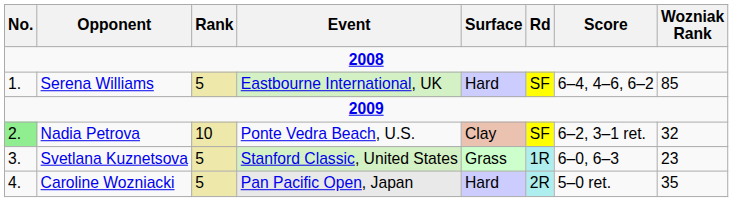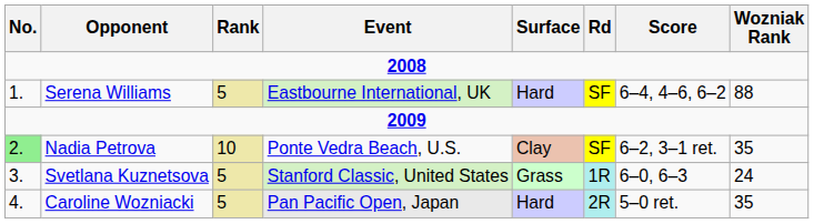 <table class="wikitable">
 <tr>
 <th>No.</th>
 <th>Opponent</th>
 <th>Rank</th>
 <th>Event</th>
 <th>Surface</th>
 <th>Rd</th>
 <th class="unsortable">Score</th>
 <th>Wozniak<br>Rank</th>
 </tr>
 <tr>
 <td colspan=9 style="text-align:center;"><strong><a href='#'>2008</a></strong></td>
 </tr>
 <tr>
 <td>1.</td>
 <td> <a href='#'>Serena Williams</a></td>
 <td style="background:#eee8aa;">5</td>
 <td style="background:#d4f1c5;"><a href='#'>Eastbourne International</a>, UK</td>
 <td style="background:#ccf;">Hard</td>
 <td style="background:yellow;">SF</td>
 <td>6–4, 4–6, 6–2</td>
-<td>85</td>
+<td>88</td>
 </tr>
 <tr>
 <td colspan=9 style="text-align:center;"><strong><a href='#'>2009</a></strong></td>
 </tr>
 <tr>
 <td style="background: lightgreen;">2.</td>
 <td> <a href='#'>Nadia Petrova</a></td>
 <td style="background:#eee8aa;">10</td>
 <td><a href='#'>Ponte Vedra Beach</a>, U.S.</td>
 <td style="background:#ebc2af;">Clay</td>
 <td style="background:yellow;">SF</td>
 <td>6–2, 3–1 ret.</td>
-<td>32</td>
+<td>35</td>
 </tr>
 <tr>
 <td>3.</td>
 <td> <a href='#'>Svetlana Kuznetsova</a></td>
 <td style="background:#eee8aa;">5</td>
 <td style="background:#d4f1c5;"><a href='#'>Stanford Classic</a>, United States</td>
 <td style="background:#cfc;">Grass</td>
 <td style="background:#afeeee;">1R</td>
 <td>6–0, 6–3</td>
-<td>23</td>
+<td>24</td>
 </tr>
 <tr>
 <td>4.</td>
 <td> <a href='#'>Caroline Wozniacki</a></td>
 <td style="background:#eee8aa;">5</td>
 <td style="background:#e9e9e9;"><a href='#'>Pan Pacific Open</a>, Japan</td>
 <td style="background:#ccf;">Hard</td>
 <td style="background:#afeeee;">2R</td>
 <td>5–0 ret.</td>
 <td>35</td>
 </tr>
 </table>
